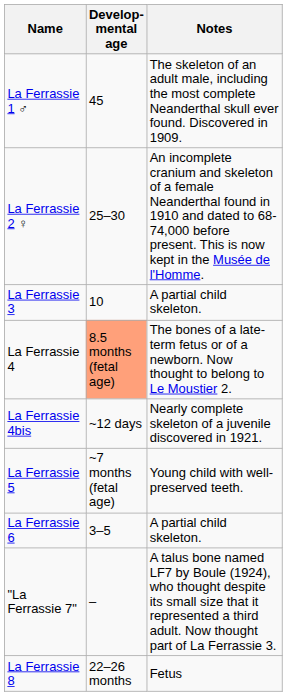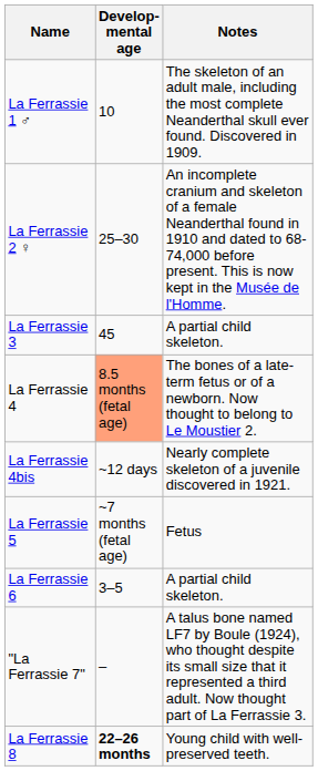 <table class="wikitable">
 <tr>
 <th style="width: 70pt;">Name</th>
 <th style="width: 40pt;">Develop-<br>mental age</th>
 <th style="width: 120pt;">Notes</th>
 </tr>
 <tr>
 <td><a href='#'>La Ferrassie 1</a> ♂</td>
-<td>45</td>
+<td>10</td>
 <td>The skeleton of an adult male, including the most complete Neanderthal skull ever found. Discovered in 1909.</td>
 </tr>
 <tr>
 <td><a href='#'>La Ferrassie 2</a> ♀</td>
 <td>25–30</td>
 <td>An incomplete cranium and skeleton of a female Neanderthal found in 1910 and dated to 68-74,000 before present.  This is now kept in the <a href='#'>Musée de l'Homme</a>.</td>
 </tr>
 <tr>
 <td><a href='#'>La Ferrassie 3</a></td>
-<td>10</td>
+<td>45</td>
 <td>A partial child skeleton.</td>
 </tr>
 <tr>
 <td>La Ferrassie 4</td>
 <td style="background: lightsalmon;">8.5 months<br>(fetal age)</td>
 <td>The bones of a late-term fetus or of a newborn. Now thought to belong to <a href='#'>Le Moustier</a> 2.</td>
 </tr>
 <tr>
 <td><a href='#'>La Ferrassie 4bis</a></td>
 <td>~12 days</td>
 <td>Nearly complete skeleton of a juvenile discovered in 1921.</td>
 </tr>
 <tr>
 <td><a href='#'>La Ferrassie 5</a></td>
 <td>~7 months<br>(fetal age)</td>
-<td>Young child with well-preserved teeth.</td>
+<td>Fetus</td>
 </tr>
 <tr>
 <td><a href='#'>La Ferrassie 6</a></td>
 <td>3–5</td>
 <td>A partial child skeleton.</td>
 </tr>
 <tr>
 <td>"La Ferrassie 7"</td>
 <td>–</td>
 <td>A talus bone named LF7 by Boule (1924), who thought despite its small size that it represented a third adult. Now thought part of La Ferrassie 3.</td>
 </tr>
 <tr>
 <td><a href='#'>La Ferrassie 8</a></td>
-<td>22–26 months</td>
-<td>Fetus</td>
+<td><strong>22–26 months</strong></td>
+<td>Young child with well-preserved teeth.</td>
 </tr>
 </table>
